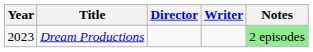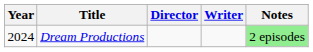 <table class="wikitable">
 <tr>
 <th>Year</th>
 <th>Title</th>
 <th><a href='#'>Director</a></th>
 <th><a href='#'>Writer</a></th>
 <th>Notes</th>
 </tr>
 <tr>
-<td>2023</td>
+<td>2024</td>
 <td><em><a href='#'>Dream Productions</a></em></td>
 <td></td>
 <td></td>
 <td style="background: lightgreen;">2 episodes</td>
 </tr>
 </table>
